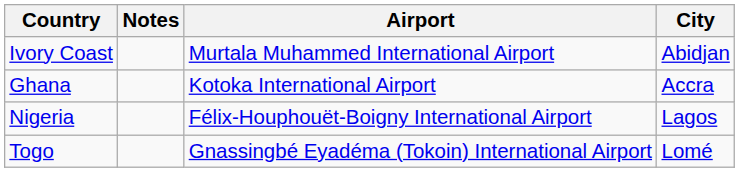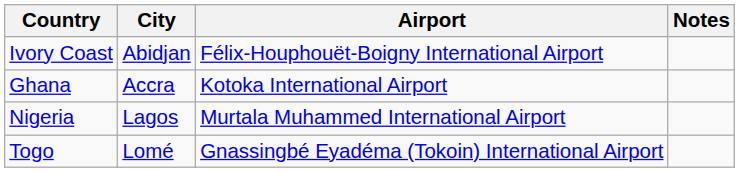 <table class="wikitable sortable">
 <tr>
 <th>Country</th>
+<th>City</th>
+<th>Airport</th>
 <th>Notes</th>
-<th>Airport</th>
-<th>City</th>
 </tr>
 <tr>
 <td><a href='#'>Ivory Coast</a></td>
+<td><a href='#'>Abidjan</a></td>
+<td><a href='#'>Félix-Houphouët-Boigny International Airport</a></td>
 <td></td>
-<td><a href='#'>Murtala Muhammed International Airport</a></td>
-<td><a href='#'>Abidjan</a></td>
 </tr>
 <tr>
 <td><a href='#'>Ghana</a></td>
+<td><a href='#'>Accra</a></td>
+<td><a href='#'>Kotoka International Airport</a></td>
 <td></td>
-<td><a href='#'>Kotoka International Airport</a></td>
-<td><a href='#'>Accra</a></td>
 </tr>
 <tr>
 <td><a href='#'>Nigeria</a></td>
+<td><a href='#'>Lagos</a></td>
+<td><a href='#'>Murtala Muhammed International Airport</a></td>
 <td></td>
-<td><a href='#'>Félix-Houphouët-Boigny International Airport</a></td>
-<td><a href='#'>Lagos</a></td>
 </tr>
 <tr>
 <td><a href='#'>Togo</a></td>
+<td><a href='#'>Lomé</a></td>
+<td><a href='#'>Gnassingbé Eyadéma (Tokoin) International Airport</a></td>
 <td></td>
-<td><a href='#'>Gnassingbé Eyadéma (Tokoin) International Airport</a></td>
-<td><a href='#'>Lomé</a></td>
 </tr>
 </table>
